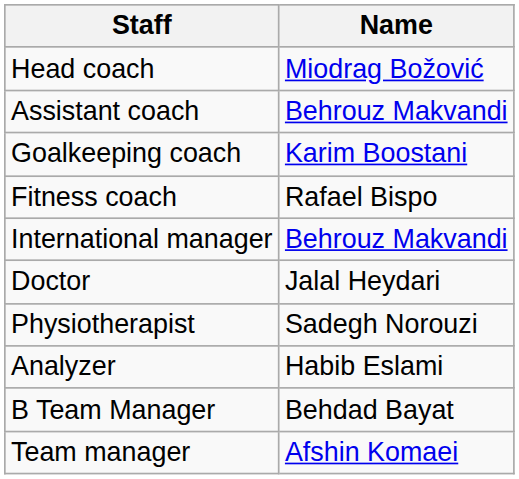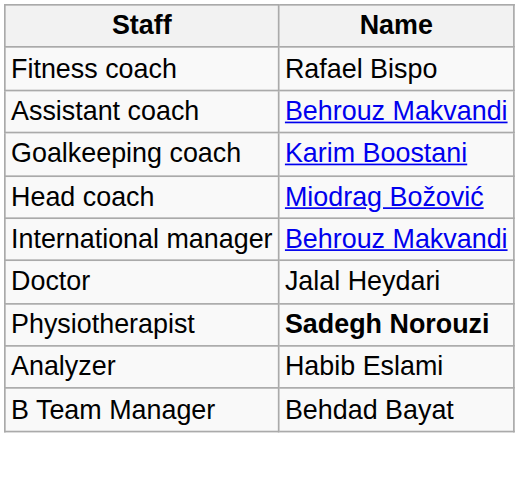 <table class="wikitable" style="text-align: left">
 <tr>
 <th>Staff</th>
 <th>Name</th>
 </tr>
 <tr>
-<td>Head coach</td>
-<td> <a href='#'>Miodrag Božović </a></td>
+<td>Fitness coach</td>
+<td> Rafael Bispo</td>
 </tr>
 <tr>
 <td>Assistant coach</td>
 <td> <a href='#'>Behrouz Makvandi</a></td>
 </tr>
 <tr>
 <td>Goalkeeping coach</td>
 <td> <a href='#'>Karim Boostani</a></td>
 </tr>
 <tr>
-<td>Fitness coach</td>
-<td> Rafael Bispo</td>
+<td>Head coach</td>
+<td> <a href='#'>Miodrag Božović </a></td>
 </tr>
 <tr>
 <td>International manager</td>
 <td> <a href='#'>Behrouz Makvandi</a></td>
 </tr>
 <tr>
 <td>Doctor</td>
 <td> Jalal Heydari</td>
 </tr>
 <tr>
 <td>Physiotherapist</td>
-<td> Sadegh Norouzi</td>
+<td><strong> Sadegh Norouzi</strong></td>
 </tr>
 <tr>
 <td>Analyzer</td>
 <td> Habib Eslami</td>
 </tr>
 <tr>
 <td>B Team Manager</td>
 <td> Behdad Bayat</td>
 </tr>
-<tr>
-<td>Team manager</td>
-<td> <a href='#'>Afshin Komaei</a></td>
-</tr>
 </table>
